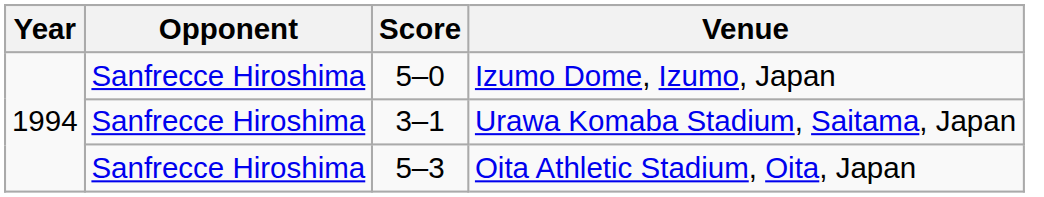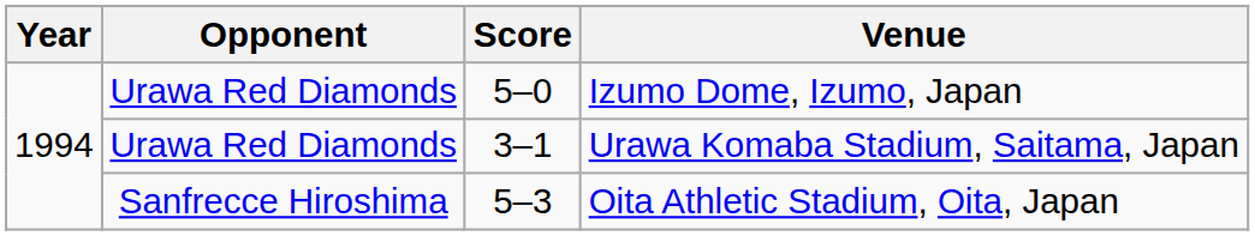 <table class="wikitable" style="font-size: 90%; text-align:left">
 <tr>
 <th>Year</th>
 <th>Opponent</th>
 <th>Score</th>
 <th>Venue</th>
 </tr>
 <tr>
 <td rowspan=3>1994</td>
-<td align=center> <a href='#'>Sanfrecce Hiroshima</a></td>
+<td align=center> <a href='#'>Urawa Red Diamonds</a></td>
 <td align=center>5–0</td>
 <td><a href='#'>Izumo Dome</a>, <a href='#'>Izumo</a>, Japan</td>
 </tr>
 <tr>
-<td align=center> <a href='#'>Sanfrecce Hiroshima</a></td>
+<td align=center> <a href='#'>Urawa Red Diamonds</a></td>
 <td align=center>3–1</td>
 <td><a href='#'>Urawa Komaba Stadium</a>, <a href='#'>Saitama</a>, Japan</td>
 </tr>
 <tr>
 <td align=center> <a href='#'>Sanfrecce Hiroshima</a></td>
 <td align=center>5–3</td>
 <td><a href='#'>Oita Athletic Stadium</a>, <a href='#'>Oita</a>, Japan</td>
 </tr>
 </table>
